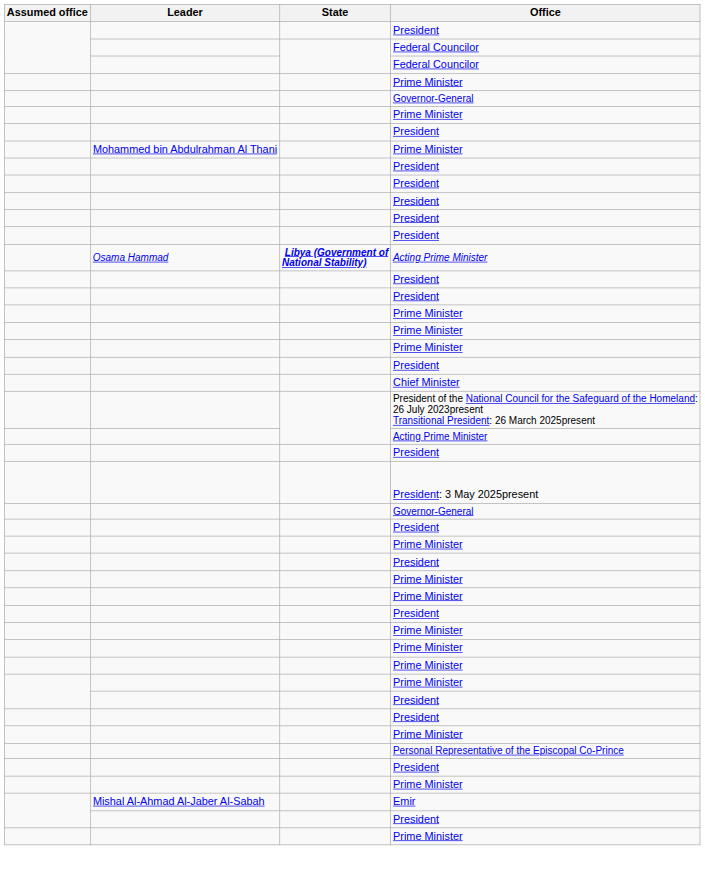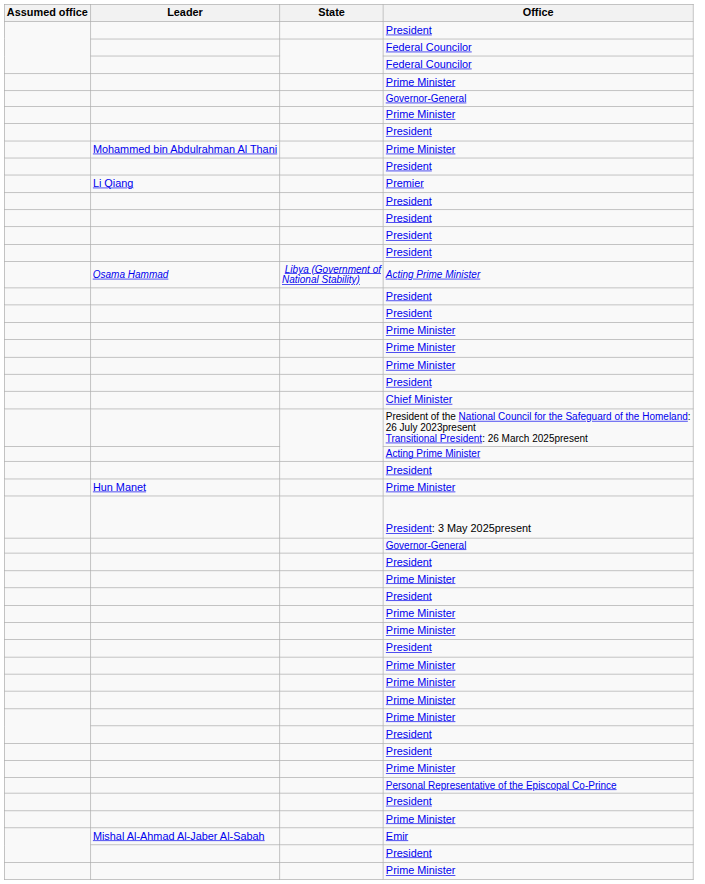 <table class="wikitable sortable">
 <tr>
 <th>Assumed office</th>
 <th>Leader</th>
 <th>State</th>
 <th class=unsortable>Office</th>
 </tr>
 <tr>
 <td rowspan=3></td>
 <td></td>
 <td></td>
 <td><a href='#'>President</a></td>
 </tr>
 <tr>
 <td></td>
 <td rowspan=2></td>
 <td><a href='#'>Federal Councilor</a></td>
 </tr>
 <tr>
 <td></td>
 <td><a href='#'>Federal Councilor</a></td>
 </tr>
 <tr>
 <td></td>
 <td></td>
 <td></td>
 <td><a href='#'>Prime Minister</a></td>
 </tr>
 <tr style=font-size:92%>
 <td></td>
 <td></td>
 <td></td>
 <td><a href='#'>Governor-General</a></td>
 </tr>
 <tr>
 <td></td>
 <td></td>
 <td></td>
 <td><a href='#'>Prime Minister</a></td>
 </tr>
 <tr>
 <td></td>
 <td></td>
 <td></td>
 <td><a href='#'>President</a></td>
 </tr>
 <tr>
 <td></td>
 <td data-sort-value=Thani><a href='#'>Mohammed bin Abdulrahman Al Thani</a></td>
 <td></td>
 <td><a href='#'>Prime Minister</a></td>
 </tr>
 <tr>
 <td></td>
 <td></td>
 <td></td>
 <td><a href='#'>President</a></td>
 </tr>
 <tr>
 <td></td>
+<td><a href='#'>Li Qiang</a></td>
+<td></td>
+<td><a href='#'>Premier</a></td>
+</tr>
+<tr>
+<td></td>
 <td></td>
 <td></td>
 <td><a href='#'>President</a></td>
 </tr>
 <tr>
 <td></td>
 <td></td>
 <td></td>
 <td><a href='#'>President</a></td>
 </tr>
 <tr>
 <td></td>
 <td></td>
 <td></td>
 <td><a href='#'>President</a></td>
 </tr>
 <tr>
 <td></td>
 <td></td>
 <td></td>
 <td><a href='#'>President</a></td>
 </tr>
 <tr style=font-size:92%>
 <td></td>
 <td data-sort-value=Hammad><em><a href='#'>Osama Hammad</a></em></td>
-<td><strong> <em><a href='#'>Libya (Government of<br>National Stability)</a></em></strong></td>
+<td> <em><a href='#'>Libya (Government of<br>National Stability)</a></em></td>
 <td><em><a href='#'>Acting Prime Minister</a></em></td>
 </tr>
 <tr>
 <td></td>
 <td></td>
 <td></td>
 <td><a href='#'>President</a></td>
 </tr>
 <tr>
 <td></td>
 <td></td>
 <td></td>
 <td><a href='#'>President</a></td>
 </tr>
 <tr>
 <td></td>
 <td></td>
 <td></td>
 <td><a href='#'>Prime Minister</a></td>
 </tr>
 <tr>
 <td></td>
 <td></td>
 <td></td>
 <td><a href='#'>Prime Minister</a></td>
 </tr>
 <tr>
 <td></td>
 <td></td>
 <td></td>
 <td><a href='#'>Prime Minister</a></td>
 </tr>
 <tr>
 <td></td>
 <td></td>
 <td></td>
 <td><a href='#'>President</a></td>
 </tr>
 <tr>
 <td></td>
 <td></td>
 <td></td>
 <td><a href='#'>Chief Minister</a></td>
 </tr>
 <tr style=font-size:92%>
 <td></td>
 <td></td>
 <td rowspan=2></td>
 <td>President of the <a href='#'>National Council for the Safeguard of the Homeland</a>:<br>26 July 2023present<br><a href='#'>Transitional President</a>: 26 March 2025present</td>
 </tr>
 <tr style=font-size:92%>
 <td></td>
 <td></td>
 <td><a href='#'>Acting Prime Minister</a></td>
 </tr>
 <tr>
 <td></td>
 <td></td>
 <td></td>
 <td><a href='#'>President</a></td>
+</tr>
+<tr>
+<td></td>
+<td><a href='#'>Hun Manet</a></td>
+<td></td>
+<td><a href='#'>Prime Minister</a></td>
 </tr>
 <tr>
 <td></td>
 <td></td>
 <td></td>
 <td><br><br><a href='#'>President</a>: 3 May 2025present</td>
 </tr>
 <tr style=font-size:92%>
 <td></td>
 <td></td>
 <td data-sort-value=Bahamas></td>
 <td><a href='#'>Governor-General</a></td>
 </tr>
 <tr>
 <td></td>
 <td></td>
 <td></td>
 <td><a href='#'>President</a></td>
 </tr>
 <tr>
 <td></td>
 <td></td>
 <td></td>
 <td><a href='#'>Prime Minister</a></td>
 </tr>
 <tr>
 <td></td>
 <td></td>
 <td></td>
 <td><a href='#'>President</a></td>
 </tr>
 <tr>
 <td></td>
 <td></td>
 <td></td>
 <td><a href='#'>Prime Minister</a></td>
 </tr>
 <tr>
 <td></td>
 <td></td>
 <td></td>
 <td><a href='#'>Prime Minister</a></td>
 </tr>
 <tr>
 <td></td>
 <td></td>
 <td></td>
 <td><a href='#'>President</a></td>
 </tr>
 <tr>
 <td></td>
 <td></td>
 <td></td>
 <td><a href='#'>Prime Minister</a></td>
 </tr>
 <tr>
 <td></td>
 <td></td>
 <td></td>
 <td><a href='#'>Prime Minister</a></td>
 </tr>
 <tr>
 <td></td>
 <td></td>
 <td></td>
 <td><a href='#'>Prime Minister</a></td>
 </tr>
 <tr>
 <td rowspan=2></td>
 <td></td>
 <td></td>
 <td><a href='#'>Prime Minister</a></td>
 </tr>
 <tr>
 <td></td>
 <td></td>
 <td><a href='#'>President</a></td>
 </tr>
 <tr>
 <td></td>
 <td></td>
 <td></td>
 <td><a href='#'>President</a></td>
 </tr>
 <tr>
 <td></td>
 <td></td>
 <td></td>
 <td><a href='#'>Prime Minister</a></td>
 </tr>
 <tr style=font-size:92%>
 <td></td>
 <td></td>
 <td></td>
 <td><a href='#'>Personal Representative of the Episcopal Co-Prince</a></td>
 </tr>
 <tr>
 <td></td>
 <td></td>
 <td></td>
 <td><a href='#'>President</a></td>
 </tr>
 <tr>
 <td></td>
 <td></td>
 <td></td>
 <td><a href='#'>Prime Minister</a></td>
 </tr>
 <tr>
 <td rowspan=2></td>
 <td><a href='#'>Mishal Al-Ahmad Al-Jaber Al-Sabah</a></td>
 <td></td>
 <td><a href='#'>Emir</a></td>
 </tr>
 <tr>
 <td></td>
 <td></td>
 <td><a href='#'>President</a></td>
 </tr>
 <tr>
 <td></td>
 <td></td>
 <td></td>
 <td><a href='#'>Prime Minister</a></td>
 </tr>
 </table>
